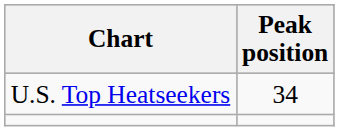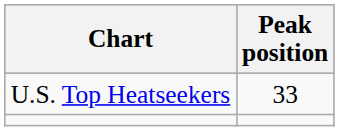 <table class="wikitable">
 <tr>
 <th align="left">Chart</th>
 <th align="left">Peak<br> position</th>
 </tr>
 <tr>
 <td align="left">U.S. <a href='#'>Top Heatseekers</a></td>
-<td align="center">34</td>
+<td align="center">33</td>
 </tr>
 <tr>
 <td></td>
 </tr>
 </table>
